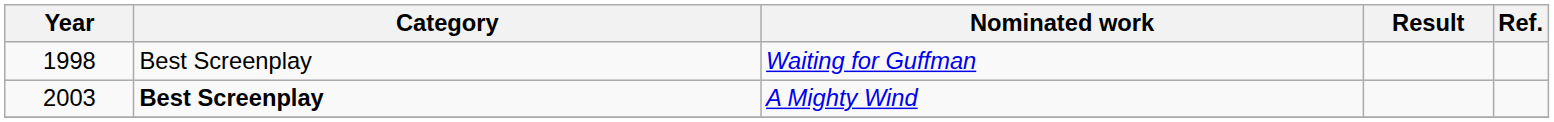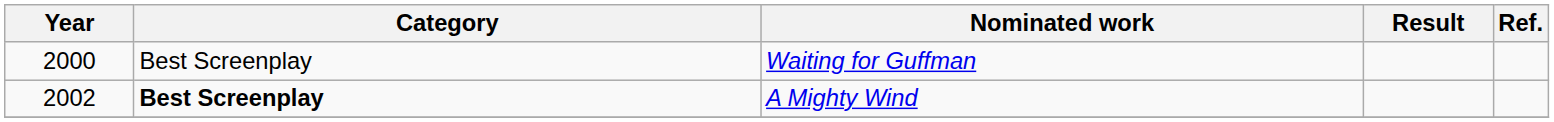 <table class=wikitable>
 <tr>
 <th scope="col" style="width:5em;">Year</th>
 <th scope="col" style="width:26em;">Category</th>
 <th scope="col" style="width:25em;">Nominated work</th>
 <th scope="col" style="width:5em;">Result</th>
 <th>Ref.</th>
 </tr>
 <tr>
-<td style="text-align:center;">1998</td>
+<td style="text-align:center;">2000</td>
 <td>Best Screenplay</td>
 <td><em><a href='#'>Waiting for Guffman</a></em></td>
 <td></td>
 <td></td>
 </tr>
 <tr>
-<td style="text-align:center;">2003</td>
+<td style="text-align:center;">2002</td>
 <td><strong>Best Screenplay</strong></td>
 <td><em><a href='#'>A Mighty Wind</a></em></td>
 <td></td>
 <td></td>
 </tr>
 <tr>
 </tr>
 </table>
